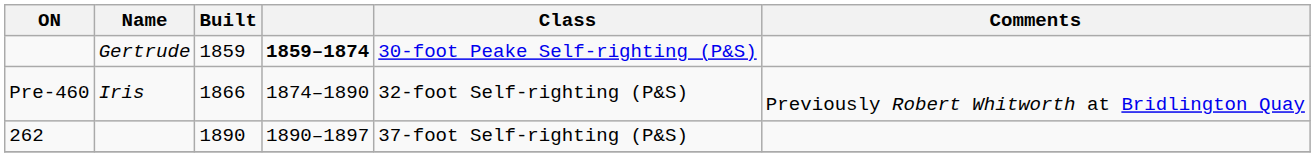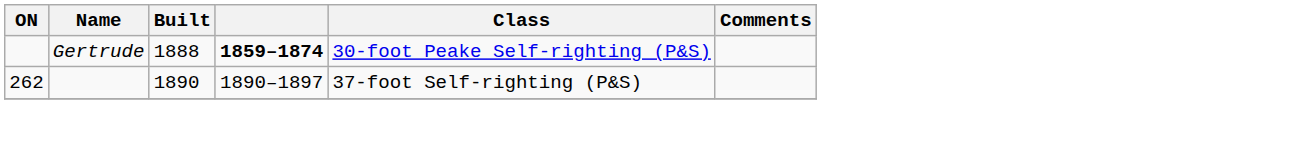 <table class="wikitable">
 <tr>
 <th>ON</th>
 <th>Name</th>
 <th>Built</th>
 <th></th>
 <th>Class</th>
 <th>Comments</th>
 </tr>
 <tr>
 <td></td>
 <td><em>Gertrude</em></td>
-<td>1859</td>
+<td>1888</td>
 <td><strong>1859–1874</strong></td>
 <td><a href='#'>30-foot Peake Self-righting (P&S)</a></td>
 <td></td>
-</tr>
-<tr>
-<td>Pre-460</td>
-<td><em>Iris</em></td>
-<td>1866</td>
-<td>1874–1890</td>
-<td>32-foot Self-righting (P&S)</td>
-<td><br>Previously <em>Robert Whitworth</em> at <a href='#'>Bridlington Quay</a></td>
 </tr>
 <tr>
 <td>262</td>
 <td></td>
 <td>1890</td>
 <td>1890–1897</td>
 <td>37-foot Self-righting (P&S)</td>
 <td></td>
 </tr>
 <tr>
 </tr>
 </table>
